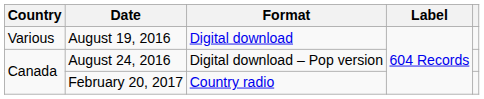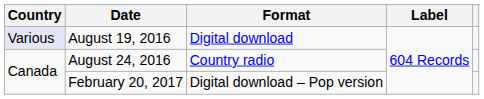 <table class="wikitable">
 <tr>
 <th>Country</th>
 <th>Date</th>
 <th>Format</th>
 <th>Label</th>
 <th></th>
 </tr>
 <tr>
-<td>Various</td>
+<td style="background: lavender;">Various</td>
 <td>August 19, 2016</td>
 <td><a href='#'>Digital download</a></td>
 <td rowspan="3"><a href='#'>604 Records</a></td>
 <td></td>
 </tr>
 <tr>
 <td rowspan="2">Canada</td>
 <td>August 24, 2016</td>
-<td>Digital download – Pop version</td>
+<td><a href='#'>Country radio</a></td>
 <td></td>
 </tr>
 <tr>
 <td>February 20, 2017</td>
-<td><a href='#'>Country radio</a></td>
+<td>Digital download – Pop version</td>
 <td></td>
 </tr>
 </table>
